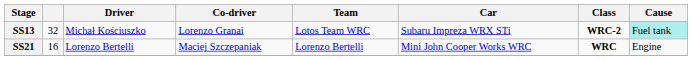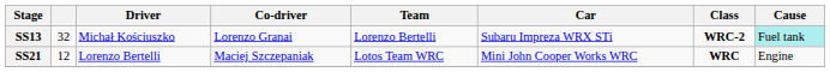 <table class="wikitable" width=90% style="text-align: left; font-size: 90%; max-width: 950px;">
 <tr>
 <th>Stage</th>
 <th></th>
 <th>Driver</th>
 <th>Co-driver</th>
 <th>Team</th>
 <th>Car</th>
 <th>Class</th>
 <th>Cause</th>
 </tr>
 <tr>
 <th>SS13</th>
 <td align="center">32</td>
 <td> <a href='#'>Michał Kościuszko</a></td>
 <td> <a href='#'>Lorenzo Granai</a></td>
-<td> <a href='#'>Lotos Team WRC</a></td>
+<td> <a href='#'>Lorenzo Bertelli</a></td>
 <td><a href='#'>Subaru Impreza WRX STi</a></td>
 <td align="center"><strong><span>WRC-2</span></strong></td>
 <td style="background: paleturquoise;">Fuel tank</td>
 </tr>
 <tr>
 <th>SS21</th>
-<td align="center">16</td>
+<td align="center">12</td>
 <td> <a href='#'>Lorenzo Bertelli</a></td>
 <td> <a href='#'>Maciej Szczepaniak</a></td>
-<td> <a href='#'>Lorenzo Bertelli</a></td>
+<td> <a href='#'>Lotos Team WRC</a></td>
 <td><a href='#'>Mini John Cooper Works WRC</a></td>
 <td align="center"><strong><span>WRC</span></strong></td>
 <td>Engine</td>
 </tr>
 <tr>
 </tr>
 </table>
